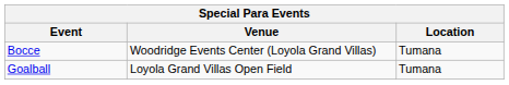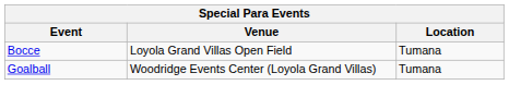 <table class="wikitable sortable">
 <tr>
 <th colspan=5>Special Para Events</th>
 </tr>
 <tr>
 <th style="width:160px;">Event</th>
 <th style="width:360px;">Venue</th>
 <th style="width:140px;">Location</th>
 </tr>
 <tr>
 <td> <a href='#'>Bocce</a></td>
-<td>Woodridge Events Center (Loyola Grand Villas)</td>
+<td>Loyola Grand Villas Open Field</td>
 <td>Tumana</td>
 </tr>
 <tr>
 <td> <a href='#'>Goalball</a></td>
-<td>Loyola Grand Villas Open Field</td>
+<td>Woodridge Events Center (Loyola Grand Villas)</td>
 <td>Tumana</td>
 </tr>
 </table>
